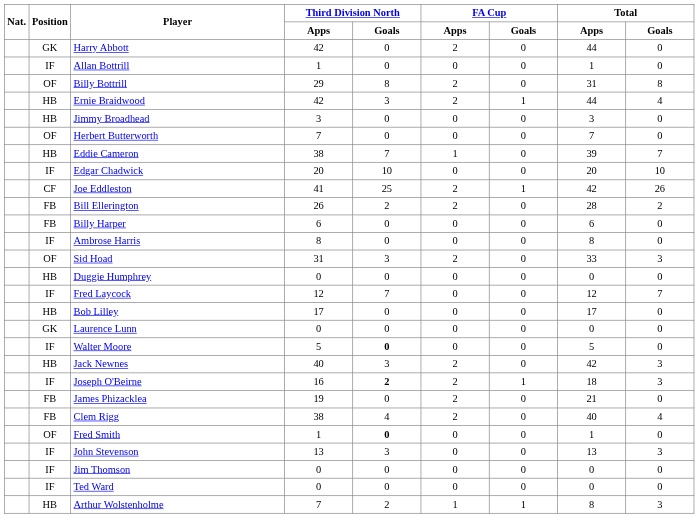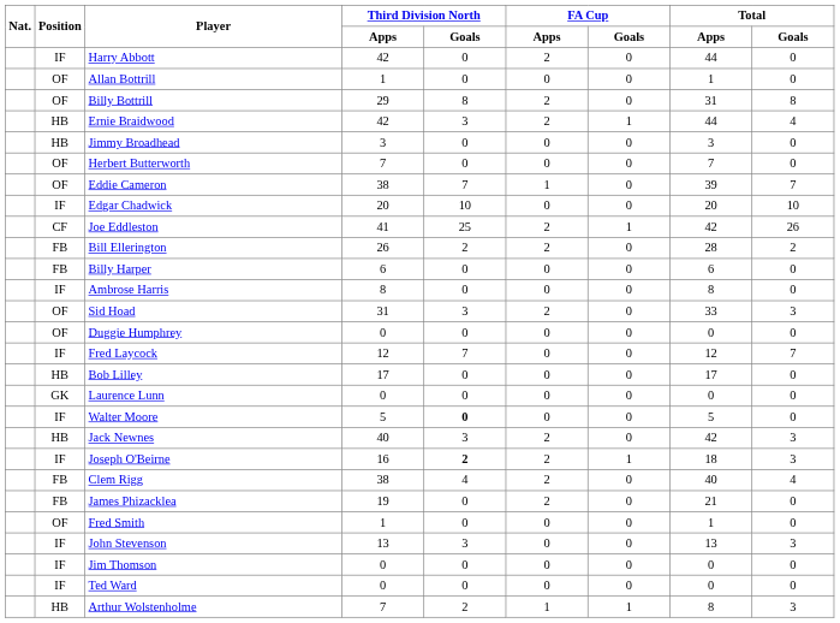 <table class="toccolours" border="1" cellpadding="4" cellspacing="0" style="text-align:center; border-collapse: collapse; margin:0;">
 <tr>
 <th rowspan=2>Nat.</th>
 <th rowspan=2>Position</th>
 <th rowspan=2 style="width:20em">Player</th>
 <th colspan=2 style="width:12em"><a href='#'>Third Division North</a></th>
 <th colspan=2 style="width:12em"><a href='#'>FA Cup</a></th>
 <th colspan=2 style="width:12em">Total</th>
 </tr>
 <tr>
 <th style="width:6em">Apps</th>
 <th style="width:6em">Goals</th>
 <th style="width:6em">Apps</th>
 <th style="width:6em">Goals</th>
 <th style="width:6em">Apps</th>
 <th style="width:6em">Goals</th>
 </tr>
 <tr>
 <td></td>
-<td>GK</td>
+<td>IF</td>
 <td align="left"><a href='#'>Harry Abbott</a></td>
 <td>42</td>
 <td>0</td>
 <td>2</td>
 <td>0</td>
 <td>44</td>
 <td>0</td>
 </tr>
 <tr>
 <td></td>
-<td>IF</td>
+<td>OF</td>
 <td align="left"><a href='#'>Allan Bottrill</a></td>
 <td>1</td>
 <td>0</td>
 <td>0</td>
 <td>0</td>
 <td>1</td>
 <td>0</td>
 </tr>
 <tr>
 <td></td>
 <td>OF</td>
 <td align="left"><a href='#'>Billy Bottrill</a></td>
 <td>29</td>
 <td>8</td>
 <td>2</td>
 <td>0</td>
 <td>31</td>
 <td>8</td>
 </tr>
 <tr>
 <td></td>
 <td>HB</td>
 <td align="left"><a href='#'>Ernie Braidwood</a></td>
 <td>42</td>
 <td>3</td>
 <td>2</td>
 <td>1</td>
 <td>44</td>
 <td>4</td>
 </tr>
 <tr>
 <td></td>
 <td>HB</td>
 <td align="left"><a href='#'>Jimmy Broadhead</a></td>
 <td>3</td>
 <td>0</td>
 <td>0</td>
 <td>0</td>
 <td>3</td>
 <td>0</td>
 </tr>
 <tr>
 <td></td>
 <td>OF</td>
 <td align="left"><a href='#'>Herbert Butterworth</a></td>
 <td>7</td>
 <td>0</td>
 <td>0</td>
 <td>0</td>
 <td>7</td>
 <td>0</td>
 </tr>
 <tr>
 <td></td>
-<td>HB</td>
+<td>OF</td>
 <td align="left"><a href='#'>Eddie Cameron</a></td>
 <td>38</td>
 <td>7</td>
 <td>1</td>
 <td>0</td>
 <td>39</td>
 <td>7</td>
 </tr>
 <tr>
 <td></td>
 <td>IF</td>
 <td align="left"><a href='#'>Edgar Chadwick</a></td>
 <td>20</td>
 <td>10</td>
 <td>0</td>
 <td>0</td>
 <td>20</td>
 <td>10</td>
 </tr>
 <tr>
 <td></td>
 <td>CF</td>
 <td align="left"><a href='#'>Joe Eddleston</a></td>
 <td>41</td>
 <td>25</td>
 <td>2</td>
 <td>1</td>
 <td>42</td>
 <td>26</td>
 </tr>
 <tr>
 <td></td>
 <td>FB</td>
 <td align="left"><a href='#'>Bill Ellerington</a></td>
 <td>26</td>
 <td>2</td>
 <td>2</td>
 <td>0</td>
 <td>28</td>
 <td>2</td>
 </tr>
 <tr>
 <td></td>
 <td>FB</td>
 <td align="left"><a href='#'>Billy Harper</a></td>
 <td>6</td>
 <td>0</td>
 <td>0</td>
 <td>0</td>
 <td>6</td>
 <td>0</td>
 </tr>
 <tr>
 <td></td>
 <td>IF</td>
 <td align="left"><a href='#'>Ambrose Harris</a></td>
 <td>8</td>
 <td>0</td>
 <td>0</td>
 <td>0</td>
 <td>8</td>
 <td>0</td>
 </tr>
 <tr>
 <td></td>
 <td>OF</td>
 <td align="left"><a href='#'>Sid Hoad</a></td>
 <td>31</td>
 <td>3</td>
 <td>2</td>
 <td>0</td>
 <td>33</td>
 <td>3</td>
 </tr>
 <tr>
 <td></td>
-<td>HB</td>
+<td>OF</td>
 <td align="left"><a href='#'>Duggie Humphrey</a></td>
 <td>0</td>
 <td>0</td>
 <td>0</td>
 <td>0</td>
 <td>0</td>
 <td>0</td>
 </tr>
 <tr>
 <td></td>
 <td>IF</td>
 <td align="left"><a href='#'>Fred Laycock</a></td>
 <td>12</td>
 <td>7</td>
 <td>0</td>
 <td>0</td>
 <td>12</td>
 <td>7</td>
 </tr>
 <tr>
 <td></td>
 <td>HB</td>
 <td align="left"><a href='#'>Bob Lilley</a></td>
 <td>17</td>
 <td>0</td>
 <td>0</td>
 <td>0</td>
 <td>17</td>
 <td>0</td>
 </tr>
 <tr>
 <td></td>
 <td>GK</td>
 <td align="left"><a href='#'>Laurence Lunn</a></td>
 <td>0</td>
 <td>0</td>
 <td>0</td>
 <td>0</td>
 <td>0</td>
 <td>0</td>
 </tr>
 <tr>
 <td></td>
 <td>IF</td>
 <td align="left"><a href='#'>Walter Moore</a></td>
 <td>5</td>
 <td><strong>0</strong></td>
 <td>0</td>
 <td>0</td>
 <td>5</td>
 <td>0</td>
 </tr>
 <tr>
 <td></td>
 <td>HB</td>
 <td align="left"><a href='#'>Jack Newnes</a></td>
 <td>40</td>
 <td>3</td>
 <td>2</td>
 <td>0</td>
 <td>42</td>
 <td>3</td>
 </tr>
 <tr>
 <td></td>
 <td>IF</td>
 <td align="left"><a href='#'>Joseph O'Beirne</a></td>
 <td>16</td>
 <td><strong>2</strong></td>
 <td>2</td>
 <td>1</td>
 <td>18</td>
 <td>3</td>
 </tr>
 <tr>
 <td></td>
 <td>FB</td>
+<td align="left"><a href='#'>Clem Rigg</a></td>
+<td>38</td>
+<td>4</td>
+<td>2</td>
+<td>0</td>
+<td>40</td>
+<td>4</td>
+</tr>
+<tr>
+<td></td>
+<td>FB</td>
 <td align="left"><a href='#'>James Phizacklea</a></td>
 <td>19</td>
 <td>0</td>
 <td>2</td>
 <td>0</td>
 <td>21</td>
 <td>0</td>
 </tr>
 <tr>
 <td></td>
-<td>FB</td>
-<td align="left"><a href='#'>Clem Rigg</a></td>
-<td>38</td>
-<td>4</td>
-<td>2</td>
-<td>0</td>
-<td>40</td>
-<td>4</td>
-</tr>
-<tr>
-<td></td>
 <td>OF</td>
 <td align="left"><a href='#'>Fred Smith</a></td>
 <td>1</td>
-<td><strong>0</strong></td>
+<td>0</td>
 <td>0</td>
 <td>0</td>
 <td>1</td>
 <td>0</td>
 </tr>
 <tr>
 <td></td>
 <td>IF</td>
 <td align="left"><a href='#'>John Stevenson</a></td>
 <td>13</td>
 <td>3</td>
 <td>0</td>
 <td>0</td>
 <td>13</td>
 <td>3</td>
 </tr>
 <tr>
 <td></td>
 <td>IF</td>
 <td align="left"><a href='#'>Jim Thomson</a></td>
 <td>0</td>
 <td>0</td>
 <td>0</td>
 <td>0</td>
 <td>0</td>
 <td>0</td>
 </tr>
 <tr>
 <td></td>
 <td>IF</td>
 <td align="left"><a href='#'>Ted Ward</a></td>
 <td>0</td>
 <td>0</td>
 <td>0</td>
 <td>0</td>
 <td>0</td>
 <td>0</td>
 </tr>
 <tr>
 <td></td>
 <td>HB</td>
 <td align="left"><a href='#'>Arthur Wolstenholme</a></td>
 <td>7</td>
 <td>2</td>
 <td>1</td>
 <td>1</td>
 <td>8</td>
 <td>3</td>
 </tr>
 </table>
